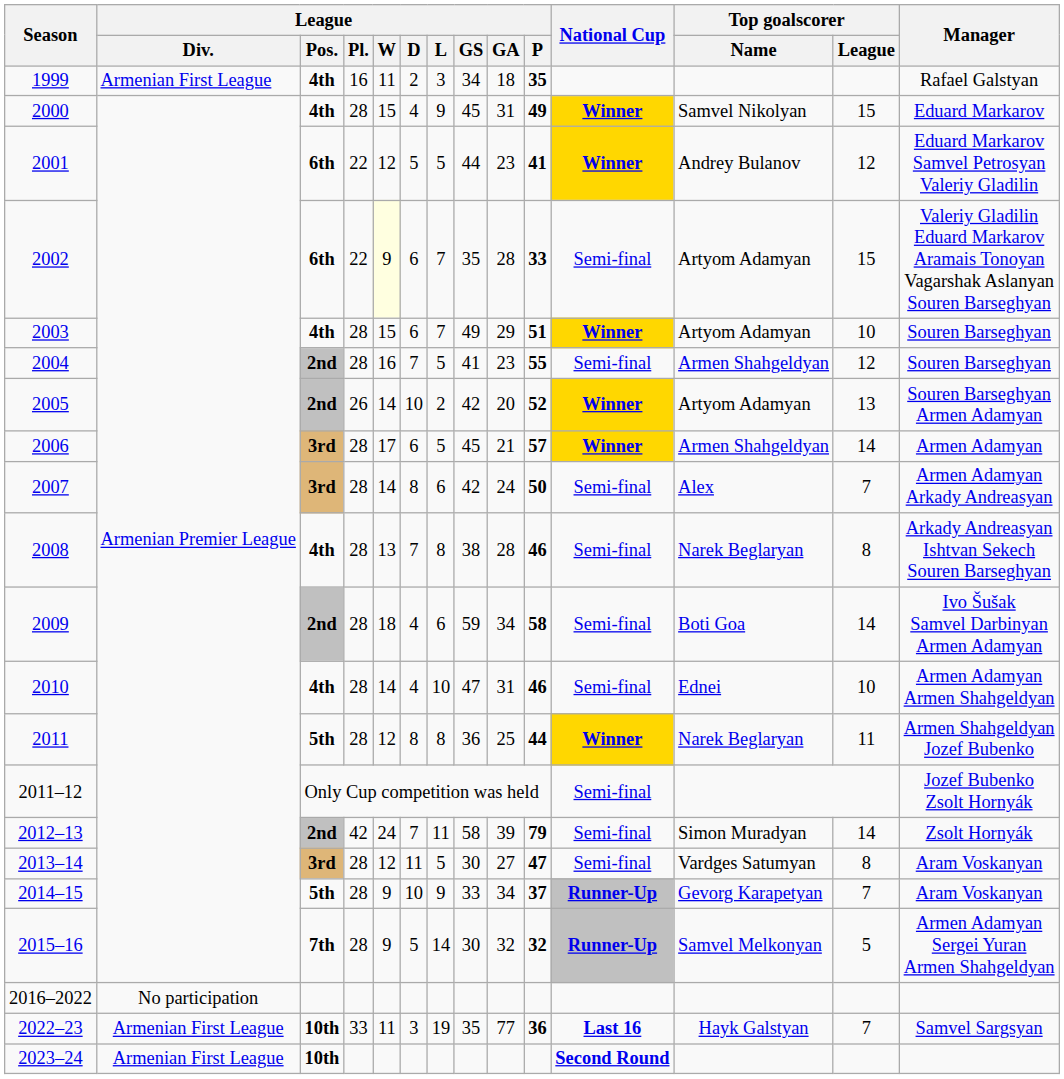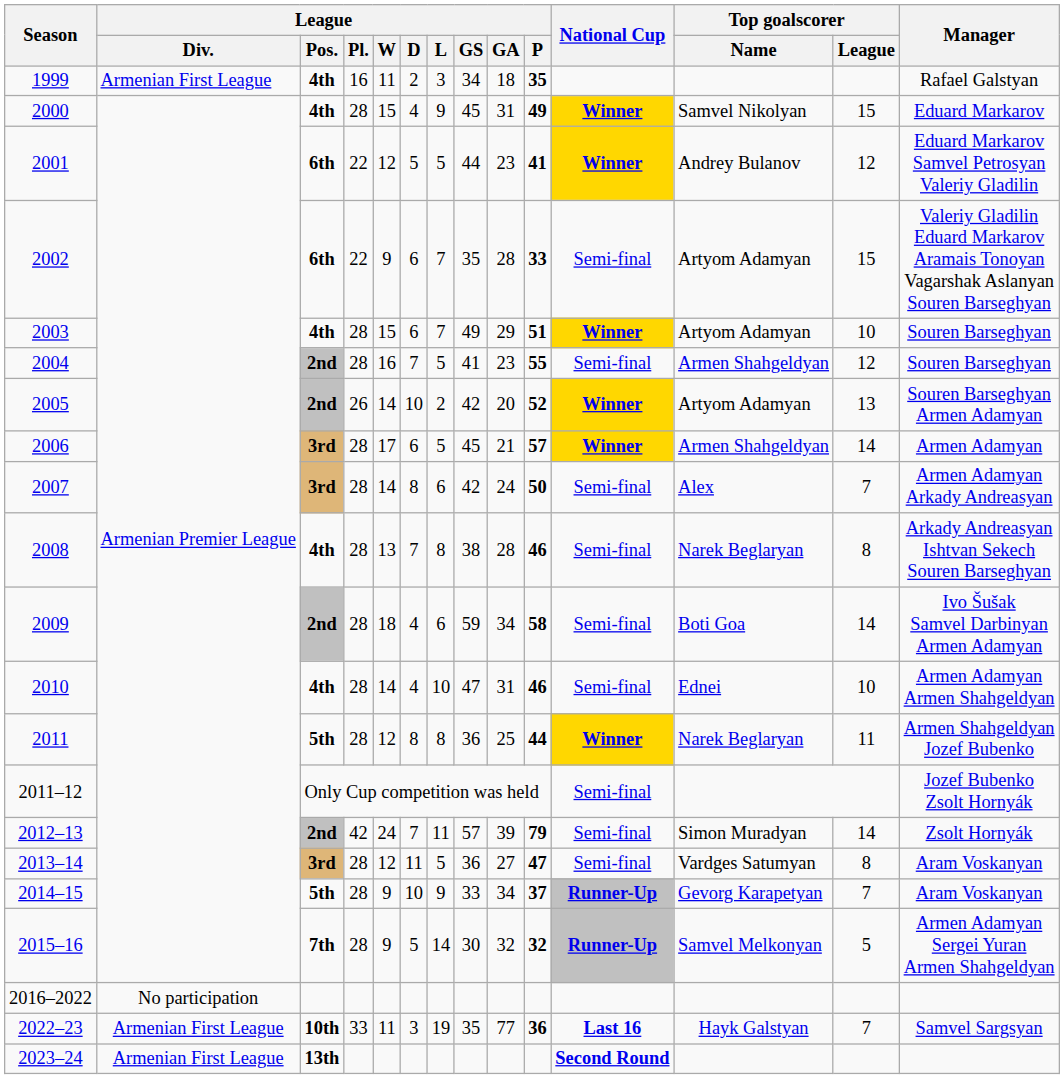 <table class="wikitable"  style="font-size:90%">
 <tr style="background:#efefef;">
 <th rowspan="2">Season</th>
 <th colspan="9">League</th>
 <th rowspan="2"><a href='#'>National Cup</a></th>
 <th colspan="2">Top goalscorer</th>
 <th rowspan="2">Manager</th>
 </tr>
 <tr>
 <th>Div.</th>
 <th>Pos.</th>
 <th>Pl.</th>
 <th>W</th>
 <th>D</th>
 <th>L</th>
 <th>GS</th>
 <th>GA</th>
 <th>P</th>
 <th>Name</th>
 <th>League</th>
 </tr>
 <tr>
 <td align=center><a href='#'>1999</a></td>
 <td><a href='#'>Armenian First League</a></td>
 <td align=center><strong>4th</strong></td>
 <td align=center>16</td>
 <td align=center>11</td>
 <td align=center>2</td>
 <td align=center>3</td>
 <td align=center>34</td>
 <td align=center>18</td>
 <td align=center><strong>35</strong></td>
 <td></td>
 <td></td>
 <td align=center></td>
 <td align=center>Rafael Galstyan</td>
 </tr>
 <tr>
 <td align=center><a href='#'>2000</a></td>
 <td rowspan="17"><a href='#'>Armenian Premier League</a></td>
 <td align=center><strong>4th</strong></td>
 <td align=center>28</td>
 <td align=center>15</td>
 <td align=center>4</td>
 <td align=center>9</td>
 <td align=center>45</td>
 <td align=center>31</td>
 <td align=center><strong>49</strong></td>
 <td style="text-align:center; background:gold;"><strong><a href='#'>Winner</a></strong></td>
 <td> Samvel Nikolyan</td>
 <td align=center>15</td>
 <td align=center><a href='#'>Eduard Markarov</a></td>
 </tr>
 <tr>
 <td align=center><a href='#'>2001</a></td>
 <td align=center><strong>6th</strong></td>
 <td align=center>22</td>
 <td align=center>12</td>
 <td align=center>5</td>
 <td align=center>5</td>
 <td align=center>44</td>
 <td align=center>23</td>
 <td align=center><strong>41</strong></td>
 <td style="text-align:center; background:gold;"><strong><a href='#'>Winner</a></strong></td>
 <td> Andrey Bulanov</td>
 <td align=center>12</td>
 <td align=center><a href='#'>Eduard Markarov</a> <br> <a href='#'>Samvel Petrosyan</a> <br> <a href='#'>Valeriy Gladilin</a></td>
 </tr>
 <tr>
 <td align=center><a href='#'>2002</a></td>
 <td align=center><strong>6th</strong></td>
 <td align=center>22</td>
-<td align=center style="background: lightyellow;">9</td>
+<td align=center>9</td>
 <td align=center>6</td>
 <td align=center>7</td>
 <td align=center>35</td>
 <td align=center>28</td>
 <td align=center><strong>33</strong></td>
 <td align=center><a href='#'>Semi-final</a></td>
 <td> Artyom Adamyan</td>
 <td align=center>15</td>
 <td align=center><a href='#'>Valeriy Gladilin</a> <br> <a href='#'>Eduard Markarov</a> <br> <a href='#'>Aramais Tonoyan</a> <br> Vagarshak Aslanyan <br> <a href='#'>Souren Barseghyan</a></td>
 </tr>
 <tr>
 <td align=center><a href='#'>2003</a></td>
 <td align=center><strong>4th</strong></td>
 <td align=center>28</td>
 <td align=center>15</td>
 <td align=center>6</td>
 <td align=center>7</td>
 <td align=center>49</td>
 <td align=center>29</td>
 <td align=center><strong>51</strong></td>
 <td style="text-align:center; background:gold;"><strong><a href='#'>Winner</a></strong></td>
 <td> Artyom Adamyan</td>
 <td align=center>10</td>
 <td align=center><a href='#'>Souren Barseghyan</a></td>
 </tr>
 <tr>
 <td align=center><a href='#'>2004</a></td>
 <td style="text-align:center; background:silver;"><strong>2nd</strong></td>
 <td align=center>28</td>
 <td align=center>16</td>
 <td align=center>7</td>
 <td align=center>5</td>
 <td align=center>41</td>
 <td align=center>23</td>
 <td align=center><strong>55</strong></td>
 <td align=center><a href='#'>Semi-final</a></td>
 <td> <a href='#'>Armen Shahgeldyan</a></td>
 <td align=center>12</td>
 <td align=center><a href='#'>Souren Barseghyan</a></td>
 </tr>
 <tr>
 <td align=center><a href='#'>2005</a></td>
 <td style="text-align:center; background:silver;"><strong>2nd</strong></td>
 <td align=center>26</td>
 <td align=center>14</td>
 <td align=center>10</td>
 <td align=center>2</td>
 <td align=center>42</td>
 <td align=center>20</td>
 <td align=center><strong>52</strong></td>
 <td style="text-align:center; background:gold;"><strong><a href='#'>Winner</a></strong></td>
 <td> Artyom Adamyan</td>
 <td align=center>13</td>
 <td align=center><a href='#'>Souren Barseghyan</a> <br> <a href='#'>Armen Adamyan</a></td>
 </tr>
 <tr>
 <td align=center><a href='#'>2006</a></td>
 <td style="text-align:center; background:#deb678;"><strong>3rd</strong></td>
 <td align=center>28</td>
 <td align=center>17</td>
 <td align=center>6</td>
 <td align=center>5</td>
 <td align=center>45</td>
 <td align=center>21</td>
 <td align=center><strong>57</strong></td>
 <td style="text-align:center; background:gold;"><strong><a href='#'>Winner</a></strong></td>
 <td> <a href='#'>Armen Shahgeldyan</a></td>
 <td align=center>14</td>
 <td align=center><a href='#'>Armen Adamyan</a></td>
 </tr>
 <tr>
 <td align=center><a href='#'>2007</a></td>
 <td style="text-align:center; background:#deb678;"><strong>3rd</strong></td>
 <td align=center>28</td>
 <td align=center>14</td>
 <td align=center>8</td>
 <td align=center>6</td>
 <td align=center>42</td>
 <td align=center>24</td>
 <td align=center><strong>50</strong></td>
 <td align=center><a href='#'>Semi-final</a></td>
 <td> <a href='#'>Alex</a></td>
 <td align=center>7</td>
 <td align=center><a href='#'>Armen Adamyan</a> <br> <a href='#'>Arkady Andreasyan</a></td>
 </tr>
 <tr>
 <td align=center><a href='#'>2008</a></td>
 <td align=center><strong>4th</strong></td>
 <td align=center>28</td>
 <td align=center>13</td>
 <td align=center>7</td>
 <td align=center>8</td>
 <td align=center>38</td>
 <td align=center>28</td>
 <td align=center><strong>46</strong></td>
 <td align=center><a href='#'>Semi-final</a></td>
 <td> <a href='#'>Narek Beglaryan</a></td>
 <td align=center>8</td>
 <td align=center><a href='#'>Arkady Andreasyan</a> <br> <a href='#'>Ishtvan Sekech</a> <br> <a href='#'>Souren Barseghyan</a></td>
 </tr>
 <tr>
 <td align=center><a href='#'>2009</a></td>
 <td style="text-align:center; background:silver;"><strong>2nd</strong></td>
 <td align=center>28</td>
 <td align=center>18</td>
 <td align=center>4</td>
 <td align=center>6</td>
 <td align=center>59</td>
 <td align=center>34</td>
 <td align=center><strong>58</strong></td>
 <td align=center><a href='#'>Semi-final</a></td>
 <td> <a href='#'>Boti Goa</a></td>
 <td align=center>14</td>
 <td align=center><a href='#'>Ivo Šušak</a> <br> <a href='#'>Samvel Darbinyan</a> <br> <a href='#'>Armen Adamyan</a></td>
 </tr>
 <tr>
 <td align=center><a href='#'>2010</a></td>
 <td align=center><strong>4th</strong></td>
 <td align=center>28</td>
 <td align=center>14</td>
 <td align=center>4</td>
 <td align=center>10</td>
 <td align=center>47</td>
 <td align=center>31</td>
 <td align=center><strong>46</strong></td>
 <td align=center><a href='#'>Semi-final</a></td>
 <td> <a href='#'>Ednei</a></td>
 <td align=center>10</td>
 <td align=center><a href='#'>Armen Adamyan</a> <br> <a href='#'>Armen Shahgeldyan</a></td>
 </tr>
 <tr>
 <td align=center><a href='#'>2011</a></td>
 <td align=center><strong>5th</strong></td>
 <td align=center>28</td>
 <td align=center>12</td>
 <td align=center>8</td>
 <td align=center>8</td>
 <td align=center>36</td>
 <td align=center>25</td>
 <td align=center><strong>44</strong></td>
 <td style="text-align:center; background:gold;"><strong><a href='#'>Winner</a></strong></td>
 <td> <a href='#'>Narek Beglaryan</a></td>
 <td align=center>11</td>
 <td align=center><a href='#'>Armen Shahgeldyan</a> <br> <a href='#'>Jozef Bubenko</a></td>
 </tr>
 <tr>
 <td align=center>2011–12</td>
 <td colspan="8">Only Cup competition was held</td>
 <td align=center><a href='#'>Semi-final</a></td>
 <td colspan="2"></td>
 <td align=center><a href='#'>Jozef Bubenko</a> <br> <a href='#'>Zsolt Hornyák</a></td>
 </tr>
 <tr>
 <td align=center><a href='#'>2012–13</a></td>
 <td style="text-align:center; background:silver;"><strong>2nd</strong></td>
 <td align=center>42</td>
 <td align=center>24</td>
 <td align=center>7</td>
 <td align=center>11</td>
-<td align=center>58</td>
+<td align=center>57</td>
 <td align=center>39</td>
 <td align=center><strong>79</strong></td>
 <td align=center><a href='#'>Semi-final</a></td>
 <td> Simon Muradyan</td>
 <td align=center>14</td>
 <td align=center><a href='#'>Zsolt Hornyák</a></td>
 </tr>
 <tr>
 <td align=center><a href='#'>2013–14</a></td>
 <td style="text-align:center; background:#deb678;"><strong>3rd</strong></td>
 <td align=center>28</td>
 <td align=center>12</td>
 <td align=center>11</td>
 <td align=center>5</td>
-<td align=center>30</td>
+<td align=center>36</td>
 <td align=center>27</td>
 <td align=center><strong>47</strong></td>
 <td align=center><a href='#'>Semi-final</a></td>
 <td> Vardges Satumyan</td>
 <td align=center>8</td>
 <td align=center><a href='#'>Aram Voskanyan</a></td>
 </tr>
 <tr>
 <td align=center><a href='#'>2014–15</a></td>
 <td align=center><strong>5th</strong></td>
 <td align=center>28</td>
 <td align=center>9</td>
 <td align=center>10</td>
 <td align=center>9</td>
 <td align=center>33</td>
 <td align=center>34</td>
 <td align=center><strong>37</strong></td>
 <td style="text-align:center; background:silver;"><strong><a href='#'>Runner-Up</a></strong></td>
 <td> <a href='#'>Gevorg Karapetyan</a></td>
 <td align=center>7</td>
 <td align=center><a href='#'>Aram Voskanyan</a></td>
 </tr>
 <tr>
 <td align=center><a href='#'>2015–16</a></td>
 <td align=center><strong>7th</strong></td>
 <td align=center>28</td>
 <td align=center>9</td>
 <td align=center>5</td>
 <td align=center>14</td>
 <td align=center>30</td>
 <td align=center>32</td>
 <td align=center><strong>32</strong></td>
 <td style="text-align:center; background:silver;"><strong><a href='#'>Runner-Up</a></strong></td>
 <td> <a href='#'>Samvel Melkonyan</a></td>
 <td align=center>5</td>
 <td align=center><a href='#'>Armen Adamyan</a> <br> <a href='#'>Sergei Yuran</a> <br> <a href='#'>Armen Shahgeldyan</a></td>
 </tr>
 <tr>
 <td align=center>2016–2022</td>
 <td align=center>No participation</td>
 <td align=center></td>
 <td align=center></td>
 <td align=center></td>
 <td align=center></td>
 <td align=center></td>
 <td align=center></td>
 <td align=center></td>
 <td align=center></td>
 <td align=center></td>
 <td align=center></td>
 <td align=center></td>
 <td></td>
 </tr>
 <tr>
 <td align=center><a href='#'>2022–23</a></td>
 <td align=center><a href='#'>Armenian First League</a></td>
 <td align=center><strong>10th</strong></td>
 <td align=center>33</td>
 <td align=center>11</td>
 <td align=center>3</td>
 <td align=center>19</td>
 <td align=center>35</td>
 <td align=center>77</td>
 <td align=center><strong>36</strong></td>
 <td align=center><strong><a href='#'>Last 16</a></strong></td>
 <td align=center><a href='#'>Hayk Galstyan</a></td>
 <td align=center>7</td>
 <td align=center><a href='#'>Samvel Sargsyan</a></td>
 </tr>
 <tr>
 <td align=center><a href='#'>2023–24</a></td>
 <td align=center><a href='#'>Armenian First League</a></td>
-<td align=center><strong>10th</strong></td>
+<td align=center><strong>13th</strong></td>
 <td align=center></td>
 <td align=center></td>
 <td align=center></td>
 <td align=center></td>
 <td align=center></td>
 <td align=center></td>
 <td align=center><strong> </strong></td>
 <td align=center><strong><a href='#'>Second Round</a></strong></td>
 <td align=center></td>
 <td align=center></td>
 <td align=center></td>
 </tr>
 </table>
